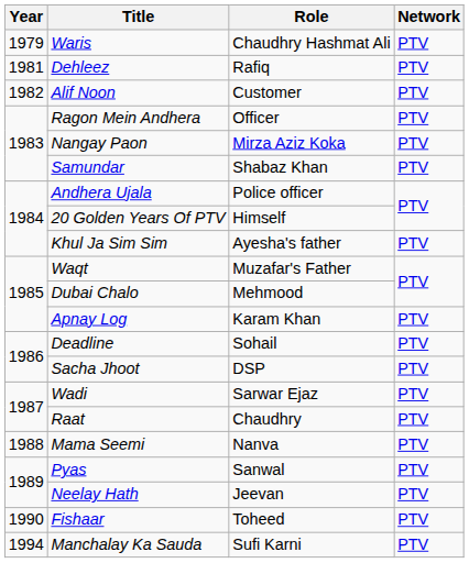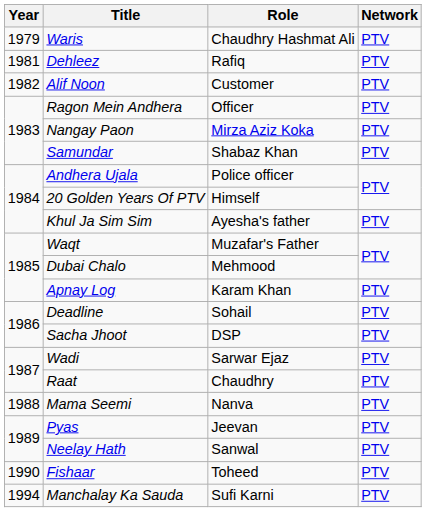 <table class="wikitable sortable plainrowheaders">
 <tr style="text-align:center;">
 <th scope="col">Year</th>
 <th scope="col">Title</th>
 <th scope="col">Role</th>
 <th scope="col">Network</th>
 </tr>
 <tr>
 <td>1979</td>
 <td><em><a href='#'>Waris</a></em></td>
 <td>Chaudhry Hashmat Ali</td>
 <td><a href='#'>PTV</a></td>
 </tr>
 <tr>
 <td>1981</td>
 <td><em><a href='#'>Dehleez</a></em></td>
 <td>Rafiq</td>
 <td><a href='#'>PTV</a></td>
 </tr>
 <tr>
 <td>1982</td>
 <td><em><a href='#'>Alif Noon</a></em></td>
 <td>Customer</td>
 <td><a href='#'>PTV</a></td>
 </tr>
 <tr>
 <td rowspan="3">1983</td>
 <td><em>Ragon Mein Andhera</em></td>
 <td>Officer</td>
 <td><a href='#'>PTV</a></td>
 </tr>
 <tr>
 <td><em>Nangay Paon</em></td>
 <td><a href='#'>Mirza Aziz Koka</a></td>
 <td><a href='#'>PTV</a></td>
 </tr>
 <tr>
 <td><em><a href='#'>Samundar</a></em></td>
 <td>Shabaz Khan</td>
 <td><a href='#'>PTV</a></td>
 </tr>
 <tr>
 <td rowspan="3">1984</td>
 <td><em><a href='#'>Andhera Ujala</a></em></td>
 <td>Police officer</td>
 <td rowspan="2"><a href='#'>PTV</a></td>
 </tr>
 <tr>
 <td><em>20 Golden Years Of PTV</em></td>
 <td>Himself</td>
 </tr>
 <tr>
 <td><em>Khul Ja Sim Sim</em></td>
 <td>Ayesha's father</td>
 <td><a href='#'>PTV</a></td>
 </tr>
 <tr>
 <td rowspan="3">1985</td>
 <td><em>Waqt</em></td>
 <td>Muzafar's Father</td>
 <td rowspan="2"><a href='#'>PTV</a></td>
 </tr>
 <tr>
 <td><em>Dubai Chalo</em></td>
 <td>Mehmood</td>
 </tr>
 <tr>
 <td><em><a href='#'>Apnay Log</a></em></td>
 <td>Karam Khan</td>
 <td><a href='#'>PTV</a></td>
 </tr>
 <tr>
 <td rowspan="2">1986</td>
 <td><em>Deadline</em></td>
 <td>Sohail</td>
 <td><a href='#'>PTV</a></td>
 </tr>
 <tr>
 <td><em>Sacha Jhoot</em></td>
 <td>DSP</td>
 <td><a href='#'>PTV</a></td>
 </tr>
 <tr>
 <td rowspan="2">1987</td>
 <td><em>Wadi</em></td>
 <td>Sarwar Ejaz</td>
 <td><a href='#'>PTV</a></td>
 </tr>
 <tr>
 <td><em>Raat</em></td>
 <td>Chaudhry</td>
 <td><a href='#'>PTV</a></td>
 </tr>
 <tr>
 <td>1988</td>
 <td><em>Mama Seemi</em></td>
 <td>Nanva</td>
 <td><a href='#'>PTV</a></td>
 </tr>
 <tr>
 <td rowspan="2">1989</td>
 <td><em><a href='#'>Pyas</a></em></td>
-<td>Sanwal</td>
+<td>Jeevan</td>
 <td><a href='#'>PTV</a></td>
 </tr>
 <tr>
 <td><em><a href='#'>Neelay Hath</a></em></td>
-<td>Jeevan</td>
+<td>Sanwal</td>
 <td><a href='#'>PTV</a></td>
 </tr>
 <tr>
 <td>1990</td>
 <td><em><a href='#'>Fishaar</a></em></td>
 <td>Toheed</td>
 <td><a href='#'>PTV</a></td>
 </tr>
 <tr>
 <td>1994</td>
 <td><em>Manchalay Ka Sauda</em></td>
 <td>Sufi Karni</td>
 <td><a href='#'>PTV</a></td>
 </tr>
 </table>
